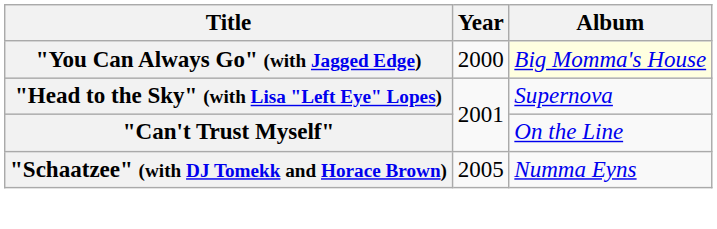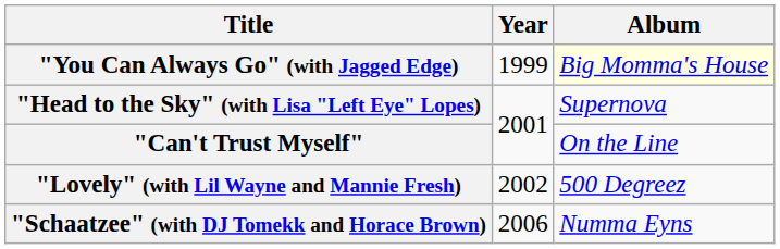 <table class="wikitable plainrowheaders" border="1">
 <tr>
 <th scope="col">Title</th>
 <th scope="col">Year</th>
 <th scope="col">Album</th>
 </tr>
 <tr>
 <th scope="row">"You Can Always Go" <small>(with <a href='#'>Jagged Edge</a>)</small></th>
-<td>2000</td>
+<td>1999</td>
 <td align="left" style="background: lightyellow;"><em><a href='#'>Big Momma's House</a></em></td>
 </tr>
 <tr>
 <th scope="row">"Head to the Sky" <small>(with <a href='#'>Lisa "Left Eye" Lopes</a>)</small></th>
 <td rowspan="2" style="text-align:left;">2001</td>
 <td align="left"><em><a href='#'>Supernova</a></em></td>
 </tr>
 <tr>
 <th scope="row">"Can't Trust Myself"</th>
 <td align="left"><em><a href='#'>On the Line</a></em></td>
 </tr>
 <tr>
+<th scope="row">"Lovely" <small>(with <a href='#'>Lil Wayne</a> and <a href='#'>Mannie Fresh</a>)</small></th>
+<td>2002</td>
+<td align="left"><em><a href='#'>500 Degreez</a></em></td>
+</tr>
+<tr>
 <th scope="row">"Schaatzee" <small>(with <a href='#'>DJ Tomekk</a> and <a href='#'>Horace Brown</a>)</small></th>
-<td>2005</td>
+<td>2006</td>
 <td align="left"><em><a href='#'>Numma Eyns</a></em></td>
 </tr>
 </table>
